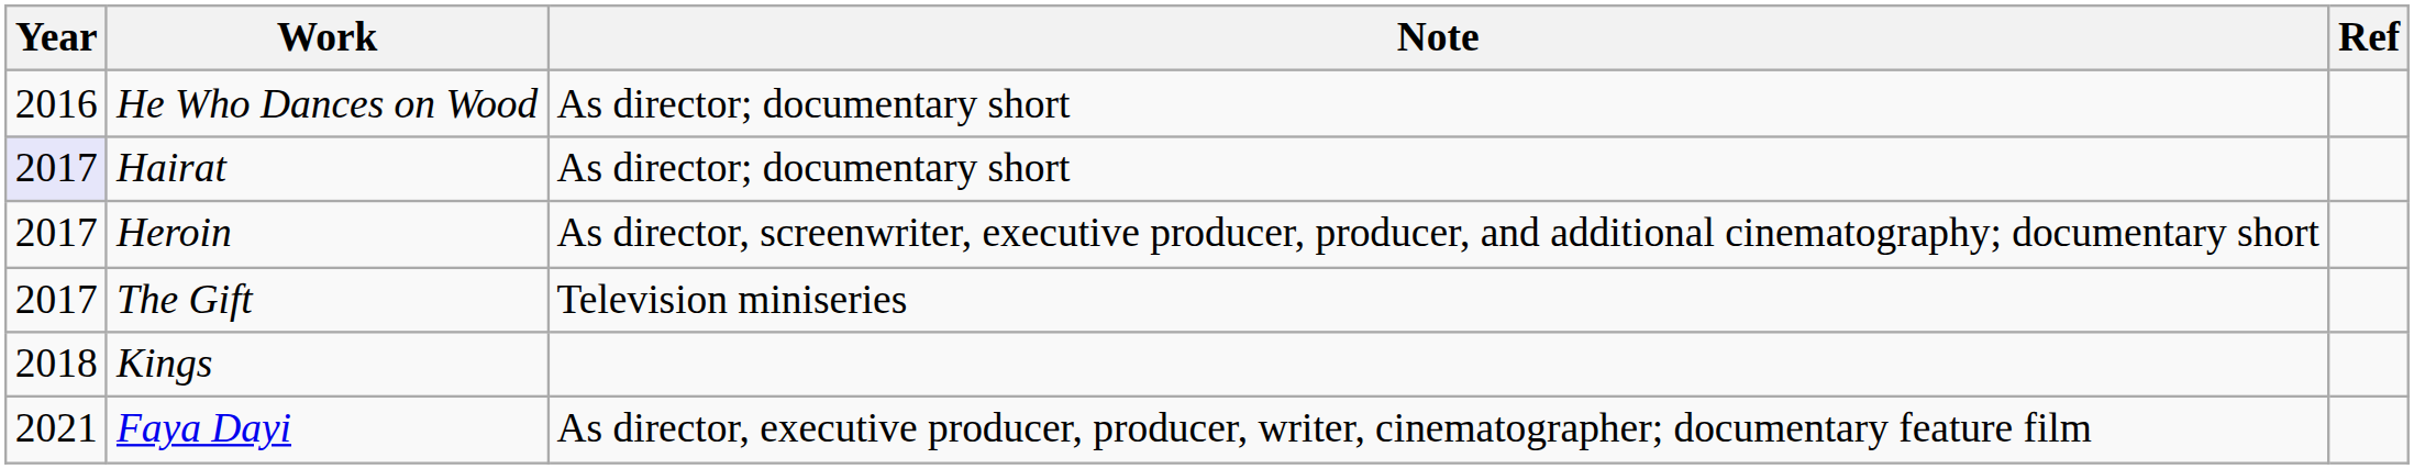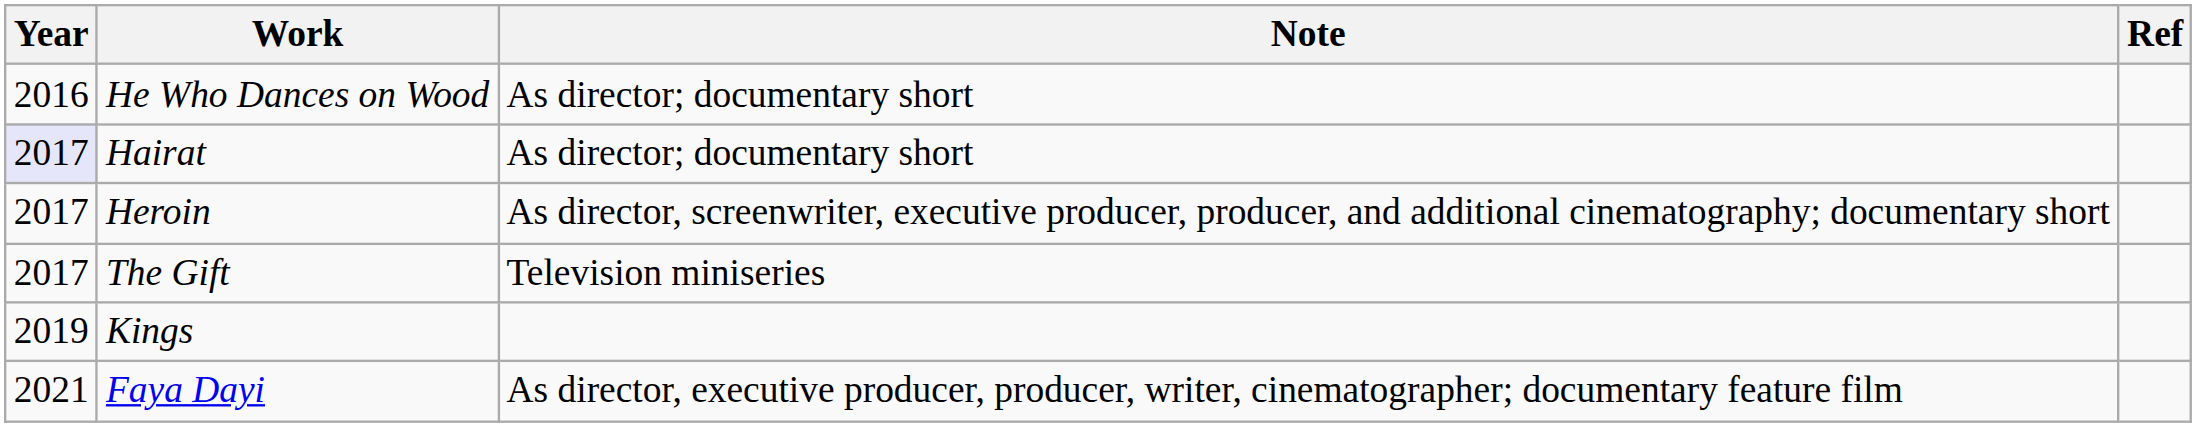 <table class="wikitable">
 <tr>
 <th>Year</th>
 <th>Work</th>
 <th>Note</th>
 <th>Ref</th>
 </tr>
 <tr>
 <td>2016</td>
 <td><em>He Who Dances on Wood</em></td>
 <td>As director; documentary short</td>
 <td></td>
 </tr>
 <tr>
 <td style="background: lavender;">2017</td>
 <td><em>Hairat</em></td>
 <td>As director; documentary short</td>
 <td></td>
 </tr>
 <tr>
 <td>2017</td>
 <td><em>Heroin</em></td>
 <td>As director, screenwriter, executive producer, producer, and additional cinematography; documentary short</td>
 <td></td>
 </tr>
 <tr>
 <td>2017</td>
 <td><em>The Gift</em></td>
 <td>Television miniseries</td>
 <td></td>
 </tr>
 <tr>
-<td>2018</td>
+<td>2019</td>
 <td><em>Kings</em></td>
 <td></td>
 <td></td>
 </tr>
 <tr>
 <td>2021</td>
 <td><em><a href='#'>Faya Dayi</a></em></td>
 <td>As director, executive producer, producer, writer, cinematographer; documentary feature film</td>
 <td></td>
 </tr>
 </table>
